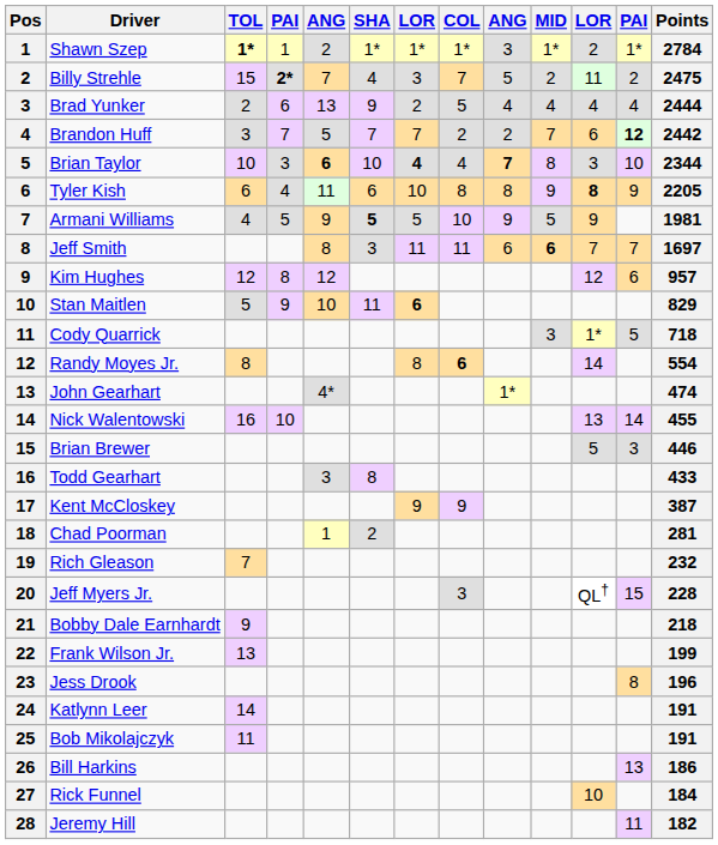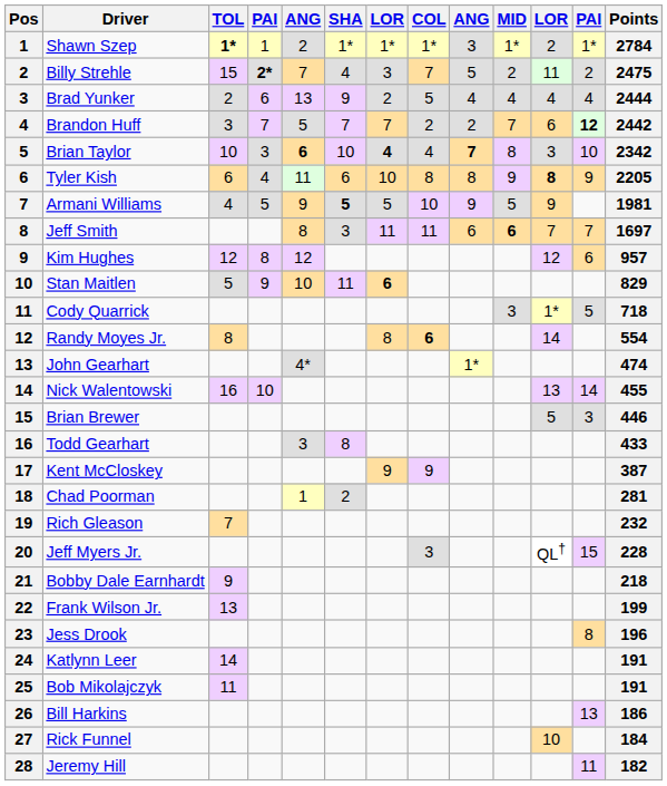 <table class="wikitable" style="font-size:80%; text-align:center;">
 <tr valign="center">
 <th>Pos</th>
 <th>Driver</th>
 <th><a href='#'>TOL</a></th>
 <th><a href='#'>PAI</a></th>
 <th><a href='#'>ANG</a></th>
 <th><a href='#'>SHA</a></th>
 <th><a href='#'>LOR</a></th>
 <th><a href='#'>COL</a></th>
 <th><a href='#'>ANG</a></th>
 <th><a href='#'>MID</a></th>
 <th><a href='#'>LOR</a></th>
 <th><a href='#'>PAI</a></th>
 <th>Points</th>
 </tr>
 <tr>
 <th>1</th>
 <td align="left"><a href='#'>Shawn Szep</a></td>
 <td style="background:#FFFFBF;"><strong>1*</strong></td>
 <td style="background:#FFFFBF;">1</td>
 <td style="background:#DFDFDF;">2</td>
 <td style="background:#FFFFBF;">1*</td>
 <td style="background:#FFFFBF;">1*</td>
 <td style="background:#FFFFBF;">1*</td>
 <td style="background:#DFDFDF;">3</td>
 <td style="background:#FFFFBF;">1*</td>
 <td style="background:#DFDFDF;">2</td>
 <td style="background:#FFFFBF;">1*</td>
 <th>2784</th>
 </tr>
 <tr>
 <th>2</th>
 <td align="left"><a href='#'>Billy Strehle</a></td>
 <td style="background:#EFCFFF;">15</td>
 <td style="background:#DFDFDF;"><strong>2*</strong></td>
 <td style="background:#FFDF9F;">7</td>
 <td style="background:#DFDFDF;">4</td>
 <td style="background:#DFDFDF;">3</td>
 <td style="background:#FFDF9F;">7</td>
 <td style="background:#DFDFDF;">5</td>
 <td style="background:#DFDFDF;">2</td>
 <td style="background:#DFFFDF;">11</td>
 <td style="background:#DFDFDF;">2</td>
 <th>2475</th>
 </tr>
 <tr>
 <th>3</th>
 <td align="left"><a href='#'>Brad Yunker</a></td>
 <td style="background:#DFDFDF;">2</td>
 <td style="background:#EFCFFF;">6</td>
 <td style="background:#EFCFFF;">13</td>
 <td style="background:#EFCFFF;">9</td>
 <td style="background:#DFDFDF;">2</td>
 <td style="background:#DFDFDF;">5</td>
 <td style="background:#DFDFDF;">4</td>
 <td style="background:#DFDFDF;">4</td>
 <td style="background:#DFDFDF;">4</td>
 <td style="background:#DFDFDF;">4</td>
 <th>2444</th>
 </tr>
 <tr>
 <th>4</th>
 <td align="left"><a href='#'>Brandon Huff</a></td>
 <td style="background:#DFDFDF;">3</td>
 <td style="background:#EFCFFF;">7</td>
 <td style="background:#DFDFDF;">5</td>
 <td style="background:#EFCFFF;">7</td>
 <td style="background:#FFDF9F;">7</td>
 <td style="background:#DFDFDF;">2</td>
 <td style="background:#DFDFDF;">2</td>
 <td style="background:#FFDF9F;">7</td>
 <td style="background:#FFDF9F;">6</td>
 <td style="background:#DFFFDF;"><strong>12</strong></td>
 <th>2442</th>
 </tr>
 <tr>
 <th>5</th>
 <td align="left"><a href='#'>Brian Taylor</a></td>
 <td style="background:#EFCFFF;">10</td>
 <td style="background:#DFDFDF;">3</td>
 <td style="background:#FFDF9F;"><strong>6</strong></td>
 <td style="background:#EFCFFF;">10</td>
 <td style="background:#DFDFDF;"><strong>4</strong></td>
 <td style="background:#DFDFDF;">4</td>
 <td style="background:#FFDF9F;"><strong>7</strong></td>
 <td style="background:#EFCFFF;">8</td>
 <td style="background:#DFDFDF;">3</td>
 <td style="background:#EFCFFF;">10</td>
-<th>2344</th>
+<th>2342</th>
 </tr>
 <tr>
 <th>6</th>
 <td align="left"><a href='#'>Tyler Kish</a></td>
 <td style="background:#FFDF9F;">6</td>
 <td style="background:#DFDFDF;">4</td>
 <td style="background:#DFFFDF;">11</td>
 <td style="background:#FFDF9F;">6</td>
 <td style="background:#FFDF9F;">10</td>
 <td style="background:#FFDF9F;">8</td>
 <td style="background:#FFDF9F;">8</td>
 <td style="background:#EFCFFF;">9</td>
 <td style="background:#FFDF9F;"><strong>8</strong></td>
 <td style="background:#FFDF9F;">9</td>
 <th>2205</th>
 </tr>
 <tr>
 <th>7</th>
 <td align="left"><a href='#'>Armani Williams</a></td>
 <td style="background:#DFDFDF;">4</td>
 <td style="background:#DFDFDF;">5</td>
 <td style="background:#FFDF9F;">9</td>
 <td style="background:#DFDFDF;"><strong>5</strong></td>
 <td style="background:#DFDFDF;">5</td>
 <td style="background:#EFCFFF;">10</td>
 <td style="background:#EFCFFF;">9</td>
 <td style="background:#DFDFDF;">5</td>
 <td style="background:#FFDF9F;">9</td>
 <td></td>
 <th>1981</th>
 </tr>
 <tr>
 <th>8</th>
 <td align="left"><a href='#'>Jeff Smith</a></td>
 <td></td>
 <td></td>
 <td style="background:#FFDF9F;">8</td>
 <td style="background:#DFDFDF;">3</td>
 <td style="background:#EFCFFF;">11</td>
 <td style="background:#EFCFFF;">11</td>
 <td style="background:#FFDF9F;">6</td>
 <td style="background:#FFDF9F;"><strong>6</strong></td>
 <td style="background:#FFDF9F;">7</td>
 <td style="background:#FFDF9F;">7</td>
 <th>1697</th>
 </tr>
 <tr>
 <th>9</th>
 <td align="left"><a href='#'>Kim Hughes</a></td>
 <td style="background:#EFCFFF;">12</td>
 <td style="background:#EFCFFF;">8</td>
 <td style="background:#EFCFFF;">12</td>
 <td></td>
 <td></td>
 <td></td>
 <td></td>
 <td></td>
 <td style="background:#EFCFFF;">12</td>
 <td style="background:#FFDF9F;">6</td>
 <th>957</th>
 </tr>
 <tr>
 <th>10</th>
 <td align="left"><a href='#'>Stan Maitlen</a></td>
 <td style="background:#DFDFDF;">5</td>
 <td style="background:#EFCFFF;">9</td>
 <td style="background:#FFDF9F;">10</td>
 <td style="background:#EFCFFF;">11</td>
 <td style="background:#FFDF9F;"><strong>6</strong></td>
 <td></td>
 <td></td>
 <td></td>
 <td></td>
 <td></td>
 <th>829</th>
 </tr>
 <tr>
 <th>11</th>
 <td align="left"><a href='#'>Cody Quarrick</a></td>
 <td></td>
 <td></td>
 <td></td>
 <td></td>
 <td></td>
 <td></td>
 <td></td>
 <td style="background:#DFDFDF;">3</td>
 <td style="background:#FFFFBF;">1*</td>
 <td style="background:#DFDFDF;">5</td>
 <th>718</th>
 </tr>
 <tr>
 <th>12</th>
 <td align="left"><a href='#'>Randy Moyes Jr.</a></td>
 <td style="background:#FFDF9F;">8</td>
 <td></td>
 <td></td>
 <td></td>
 <td style="background:#FFDF9F;">8</td>
 <td style="background:#FFDF9F;"><strong>6</strong></td>
 <td></td>
 <td></td>
 <td style="background:#EFCFFF;">14</td>
 <td></td>
 <th>554</th>
 </tr>
 <tr>
 <th>13</th>
 <td align="left"><a href='#'>John Gearhart</a></td>
 <td></td>
 <td></td>
 <td style="background:#DFDFDF;">4*</td>
 <td></td>
 <td></td>
 <td></td>
 <td style="background:#FFFFBF;">1*</td>
 <td></td>
 <td></td>
 <td></td>
 <th>474</th>
 </tr>
 <tr>
 <th>14</th>
 <td align="left"><a href='#'>Nick Walentowski</a></td>
 <td style="background:#EFCFFF;">16</td>
 <td style="background:#EFCFFF;">10</td>
 <td></td>
 <td></td>
 <td></td>
 <td></td>
 <td></td>
 <td></td>
 <td style="background:#EFCFFF;">13</td>
 <td style="background:#EFCFFF;">14</td>
 <th>455</th>
 </tr>
 <tr>
 <th>15</th>
 <td align="left"><a href='#'>Brian Brewer</a></td>
 <td></td>
 <td></td>
 <td></td>
 <td></td>
 <td></td>
 <td></td>
 <td></td>
 <td></td>
 <td style="background:#DFDFDF;">5</td>
 <td style="background:#DFDFDF;">3</td>
 <th>446</th>
 </tr>
 <tr>
 <th>16</th>
 <td align="left"><a href='#'>Todd Gearhart</a></td>
 <td></td>
 <td></td>
 <td style="background:#DFDFDF;">3</td>
 <td style="background:#EFCFFF;">8</td>
 <td></td>
 <td></td>
 <td></td>
 <td></td>
 <td></td>
 <td></td>
 <th>433</th>
 </tr>
 <tr>
 <th>17</th>
 <td align="left"><a href='#'>Kent McCloskey</a></td>
 <td></td>
 <td></td>
 <td></td>
 <td></td>
 <td style="background:#FFDF9F;">9</td>
 <td style="background:#EFCFFF;">9</td>
 <td></td>
 <td></td>
 <td></td>
 <td></td>
 <th>387</th>
 </tr>
 <tr>
 <th>18</th>
 <td align="left"><a href='#'>Chad Poorman</a></td>
 <td></td>
 <td></td>
 <td style="background:#FFFFBF;">1</td>
 <td style="background:#DFDFDF;">2</td>
 <td></td>
 <td></td>
 <td></td>
 <td></td>
 <td></td>
 <td></td>
 <th>281</th>
 </tr>
 <tr>
 <th>19</th>
 <td align="left"><a href='#'>Rich Gleason</a></td>
 <td style="background:#FFDF9F;">7</td>
 <td></td>
 <td></td>
 <td></td>
 <td></td>
 <td></td>
 <td></td>
 <td></td>
 <td></td>
 <td></td>
 <th>232</th>
 </tr>
 <tr>
 <th>20</th>
 <td align="left"><a href='#'>Jeff Myers Jr.</a></td>
 <td></td>
 <td></td>
 <td></td>
 <td></td>
 <td></td>
 <td style="background:#DFDFDF;">3</td>
 <td></td>
 <td></td>
 <td style="background:#ffffff;">QL<sup>†</sup></td>
 <td style="background:#EFCFFF;">15</td>
 <th>228</th>
 </tr>
 <tr>
 <th>21</th>
 <td align="left"><a href='#'>Bobby Dale Earnhardt</a></td>
 <td style="background:#EFCFFF;">9</td>
 <td></td>
 <td></td>
 <td></td>
 <td></td>
 <td></td>
 <td></td>
 <td></td>
 <td></td>
 <td></td>
 <th>218</th>
 </tr>
 <tr>
 <th>22</th>
 <td align="left"><a href='#'>Frank Wilson Jr.</a></td>
 <td style="background:#EFCFFF;">13</td>
 <td></td>
 <td></td>
 <td></td>
 <td></td>
 <td></td>
 <td></td>
 <td></td>
 <td></td>
 <td></td>
 <th>199</th>
 </tr>
 <tr>
 <th>23</th>
 <td align="left"><a href='#'>Jess Drook</a></td>
 <td></td>
 <td></td>
 <td></td>
 <td></td>
 <td></td>
 <td></td>
 <td></td>
 <td></td>
 <td></td>
 <td style="background:#FFDF9F;">8</td>
 <th>196</th>
 </tr>
 <tr>
 <th>24</th>
 <td align="left"><a href='#'>Katlynn Leer</a></td>
 <td style="background:#EFCFFF;">14</td>
 <td></td>
 <td></td>
 <td></td>
 <td></td>
 <td></td>
 <td></td>
 <td></td>
 <td></td>
 <td></td>
 <th>191</th>
 </tr>
 <tr>
 <th>25</th>
 <td align="left"><a href='#'>Bob Mikolajczyk</a></td>
 <td style="background:#EFCFFF;">11</td>
 <td></td>
 <td></td>
 <td></td>
 <td></td>
 <td></td>
 <td></td>
 <td></td>
 <td></td>
 <td></td>
 <th>191</th>
 </tr>
 <tr>
 <th>26</th>
 <td align="left"><a href='#'>Bill Harkins</a></td>
 <td></td>
 <td></td>
 <td></td>
 <td></td>
 <td></td>
 <td></td>
 <td></td>
 <td></td>
 <td></td>
 <td style="background:#EFCFFF;">13</td>
 <th>186</th>
 </tr>
 <tr>
 <th>27</th>
 <td align="left"><a href='#'>Rick Funnel</a></td>
 <td></td>
 <td></td>
 <td></td>
 <td></td>
 <td></td>
 <td></td>
 <td></td>
 <td></td>
 <td style="background:#FFDF9F;">10</td>
 <td></td>
 <th>184</th>
 </tr>
 <tr>
 <th>28</th>
 <td align="left"><a href='#'>Jeremy Hill</a></td>
 <td></td>
 <td></td>
 <td></td>
 <td></td>
 <td></td>
 <td></td>
 <td></td>
 <td></td>
 <td></td>
 <td style="background:#EFCFFF;">11</td>
 <th>182</th>
 </tr>
 </table>
